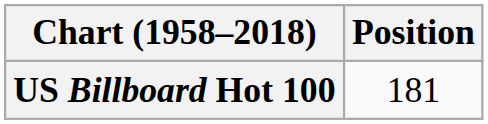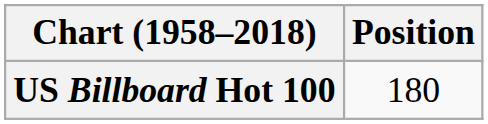 <table class="wikitable plainrowheaders">
 <tr>
 <th scope="col">Chart (1958–2018)</th>
 <th scope="col">Position</th>
 </tr>
 <tr>
 <th scope="row">US <em>Billboard</em> Hot 100</th>
-<td style="text-align:center;">181</td>
+<td style="text-align:center;">180</td>
 </tr>
 </table>
